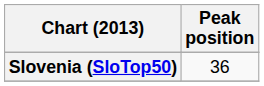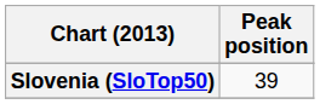 <table class="wikitable sortable plainrowheaders" style="text-align:center;">
 <tr>
 <th>Chart (2013)</th>
 <th>Peak<br>position</th>
 </tr>
 <tr>
 </tr>
 <tr>
 </tr>
 <tr>
 </tr>
 <tr>
 </tr>
 <tr>
 </tr>
 <tr>
 </tr>
 <tr>
 </tr>
 <tr>
 </tr>
 <tr>
 <th scope="row">Slovenia (<a href='#'>SloTop50</a>)</th>
-<td align=center>36</td>
+<td align=center>39</td>
 </tr>
 <tr>
 </tr>
 </table>
